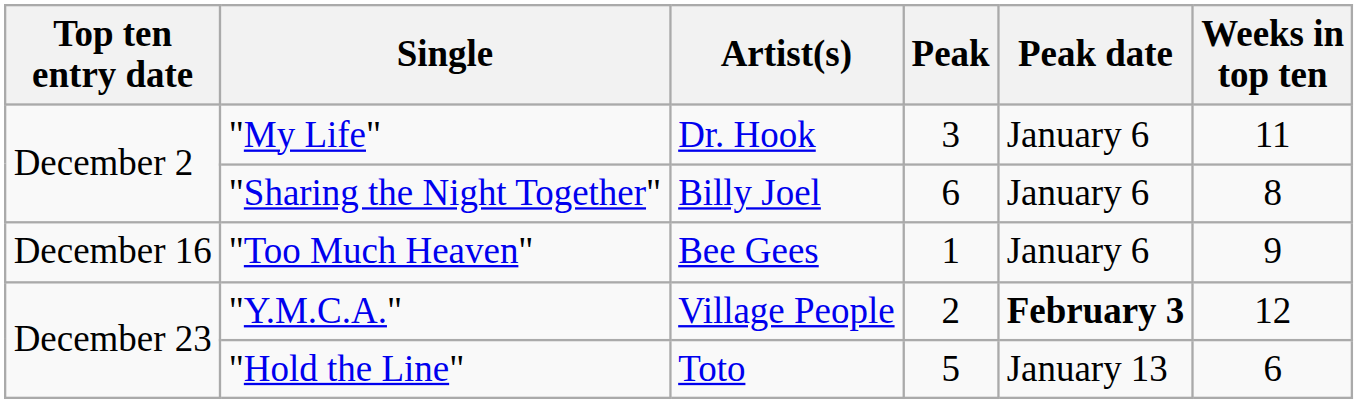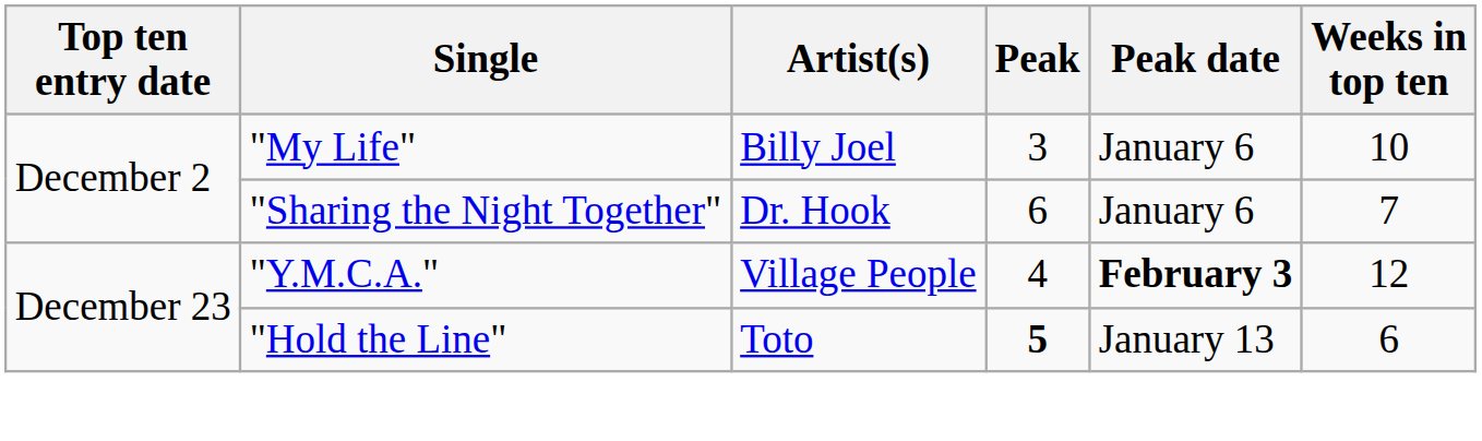 <table class="wikitable sortable">
 <tr>
 <th>Top ten<br>entry date</th>
 <th>Single</th>
 <th>Artist(s)</th>
 <th data-sort-type="number">Peak</th>
 <th>Peak date</th>
 <th data-sort-type="number">Weeks in<br>top ten</th>
 </tr>
 <tr>
 <td rowspan="2">December 2</td>
 <td>"<a href='#'>My Life</a>"</td>
-<td><a href='#'>Dr. Hook</a></td>
+<td><a href='#'>Billy Joel</a></td>
 <td align=center>3</td>
 <td>January 6</td>
-<td align=center>11</td>
+<td align=center>10</td>
 </tr>
 <tr>
 <td>"<a href='#'>Sharing the Night Together</a>"</td>
-<td><a href='#'>Billy Joel</a></td>
+<td><a href='#'>Dr. Hook</a></td>
 <td align=center>6</td>
 <td>January 6</td>
-<td align=center>8</td>
-</tr>
-<tr>
-<td>December 16</td>
-<td>"<a href='#'>Too Much Heaven</a>"</td>
-<td><a href='#'>Bee Gees</a></td>
-<td align=center>1</td>
-<td>January 6</td>
-<td align=center>9</td>
+<td align=center>7</td>
 </tr>
 <tr>
 <td rowspan="2">December 23</td>
 <td>"<a href='#'>Y.M.C.A.</a>"</td>
 <td><a href='#'>Village People</a></td>
-<td align=center>2</td>
+<td align=center>4</td>
 <td><strong>February 3</strong></td>
 <td align=center>12</td>
 </tr>
 <tr>
 <td>"<a href='#'>Hold the Line</a>"</td>
 <td><a href='#'>Toto</a></td>
-<td align=center>5</td>
+<td align=center><strong>5</strong></td>
 <td>January 13</td>
 <td align=center>6</td>
 </tr>
 </table>
